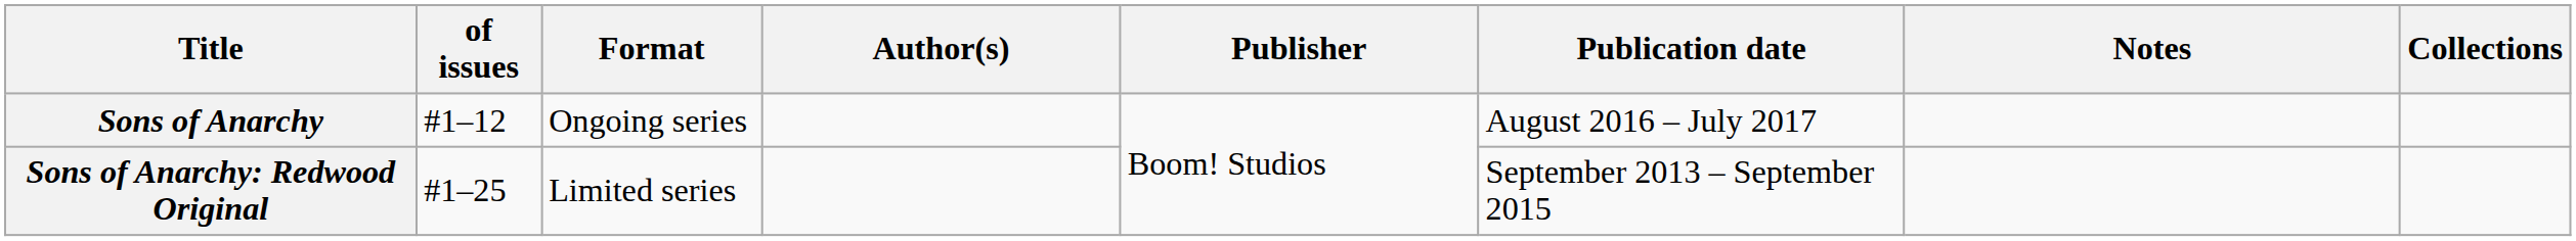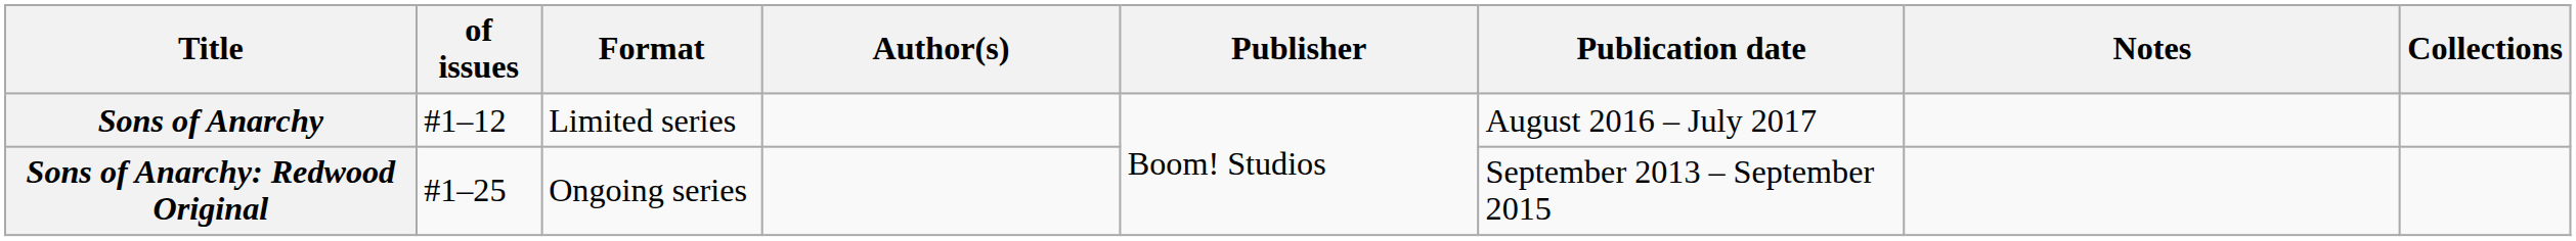 <table class="wikitable">
 <tr>
 <th>Title</th>
 <th style="width:40pt"> of issues</th>
 <th style="width:75pt">Format</th>
 <th style="width:125pt">Author(s)</th>
 <th style="width:125pt">Publisher</th>
 <th style="width:150pt">Publication date</th>
 <th style="width:175pt">Notes</th>
 <th>Collections</th>
 </tr>
 <tr>
 <th><em>Sons of Anarchy</em></th>
 <td>#1–12</td>
-<td>Ongoing series</td>
+<td>Limited series</td>
 <td></td>
 <td rowspan="2">Boom! Studios</td>
 <td>August 2016 – July 2017</td>
 <td></td>
 <td></td>
 </tr>
 <tr>
 <th><em>Sons of Anarchy: Redwood Original</em></th>
 <td>#1–25</td>
-<td>Limited series</td>
+<td>Ongoing series</td>
 <td></td>
 <td>September 2013 – September 2015</td>
 <td></td>
 <td></td>
 </tr>
 </table>
